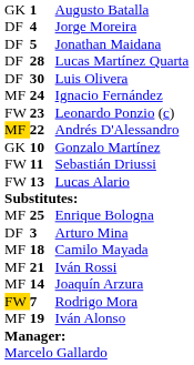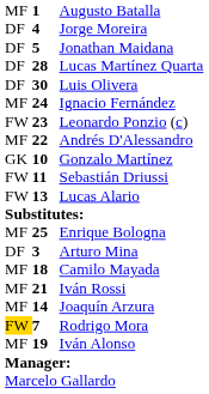 <table style="font-size:90%; margin:0.2em auto;" cellspacing="0" cellpadding="0">
 <tr>
 <th width="25"></th>
 <th width="25"></th>
 </tr>
 <tr>
-<td>GK</td>
+<td>MF</td>
 <td><strong>1</strong></td>
 <td> <a href='#'>Augusto Batalla</a></td>
 </tr>
 <tr>
 <td>DF</td>
 <td><strong>4</strong></td>
 <td> <a href='#'>Jorge Moreira</a></td>
 </tr>
 <tr>
 <td>DF</td>
 <td><strong>5</strong></td>
 <td> <a href='#'>Jonathan Maidana</a></td>
 <td></td>
 </tr>
 <tr>
 <td>DF</td>
 <td><strong>28</strong></td>
 <td> <a href='#'>Lucas Martínez Quarta</a></td>
 </tr>
 <tr>
 <td>DF</td>
 <td><strong>30</strong></td>
 <td> <a href='#'>Luis Olivera</a></td>
 <td></td>
 </tr>
 <tr>
 <td>MF</td>
 <td><strong>24</strong></td>
 <td> <a href='#'>Ignacio Fernández</a></td>
 </tr>
 <tr>
 <td>FW</td>
 <td><strong>23</strong></td>
 <td> <a href='#'>Leonardo Ponzio</a> (<a href='#'>c</a>)</td>
 <td></td>
 <td></td>
 </tr>
 <tr>
-<td style="background: gold;">MF</td>
+<td>MF</td>
 <td><strong>22</strong></td>
 <td> <a href='#'>Andrés D'Alessandro</a></td>
 <td></td>
 <td></td>
 </tr>
 <tr>
 <td>GK</td>
 <td><strong>10</strong></td>
 <td> <a href='#'>Gonzalo Martínez</a></td>
 <td></td>
 <td></td>
 </tr>
 <tr>
 <td>FW</td>
 <td><strong>11</strong></td>
 <td> <a href='#'>Sebastián Driussi</a></td>
 </tr>
 <tr>
 <td>FW</td>
 <td><strong>13</strong></td>
 <td> <a href='#'>Lucas Alario</a></td>
 </tr>
 <tr>
 <td colspan=3><strong>Substitutes:</strong></td>
 </tr>
 <tr>
 <td>MF</td>
 <td><strong>25</strong></td>
 <td> <a href='#'>Enrique Bologna</a></td>
 </tr>
 <tr>
 <td>DF</td>
 <td><strong>3</strong></td>
 <td> <a href='#'>Arturo Mina</a></td>
 </tr>
 <tr>
 <td>MF</td>
 <td><strong>18</strong></td>
 <td> <a href='#'>Camilo Mayada</a></td>
 </tr>
 <tr>
 <td>MF</td>
 <td><strong>21</strong></td>
 <td> <a href='#'>Iván Rossi</a></td>
 </tr>
 <tr>
 <td>MF</td>
 <td><strong>14</strong></td>
 <td> <a href='#'>Joaquín Arzura</a></td>
 <td></td>
 <td></td>
 </tr>
 <tr>
 <td style="background: gold;">FW</td>
 <td><strong>7</strong></td>
 <td> <a href='#'>Rodrigo Mora</a></td>
 <td></td>
 <td></td>
 </tr>
 <tr>
 <td>MF</td>
 <td><strong>19</strong></td>
 <td> <a href='#'>Iván Alonso</a></td>
 <td></td>
 <td></td>
 </tr>
 <tr>
 <td colspan=3><strong>Manager:</strong></td>
 </tr>
 <tr>
 <td colspan=4> <a href='#'>Marcelo Gallardo</a></td>
 </tr>
 </table>
